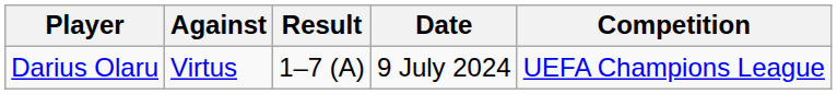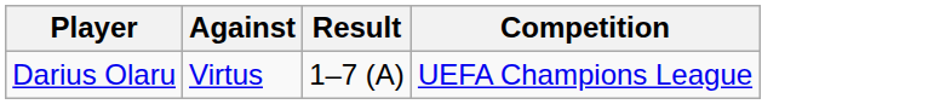 <table class="wikitable sortable">
 <tr>
 <th>Player</th>
 <th>Against</th>
 <th>Result</th>
-<th>Date</th>
 <th>Competition</th>
 </tr>
 <tr>
 <td> <a href='#'>Darius Olaru</a></td>
 <td> <a href='#'>Virtus</a></td>
 <td align=center>1–7 (A)</td>
-<td>9 July 2024</td>
 <td align=center><a href='#'>UEFA Champions League</a></td>
 </tr>
 </table>
